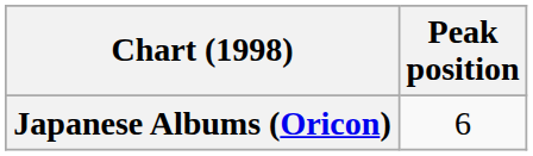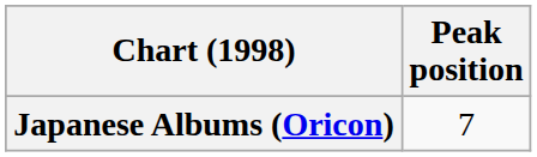 <table class="wikitable plainrowheaders" style="text-align:center">
 <tr>
 <th scope="col">Chart (1998)</th>
 <th scope="col">Peak<br> position</th>
 </tr>
 <tr>
 <th scope="row">Japanese Albums (<a href='#'>Oricon</a>)</th>
-<td>6</td>
+<td>7</td>
 </tr>
 </table>
